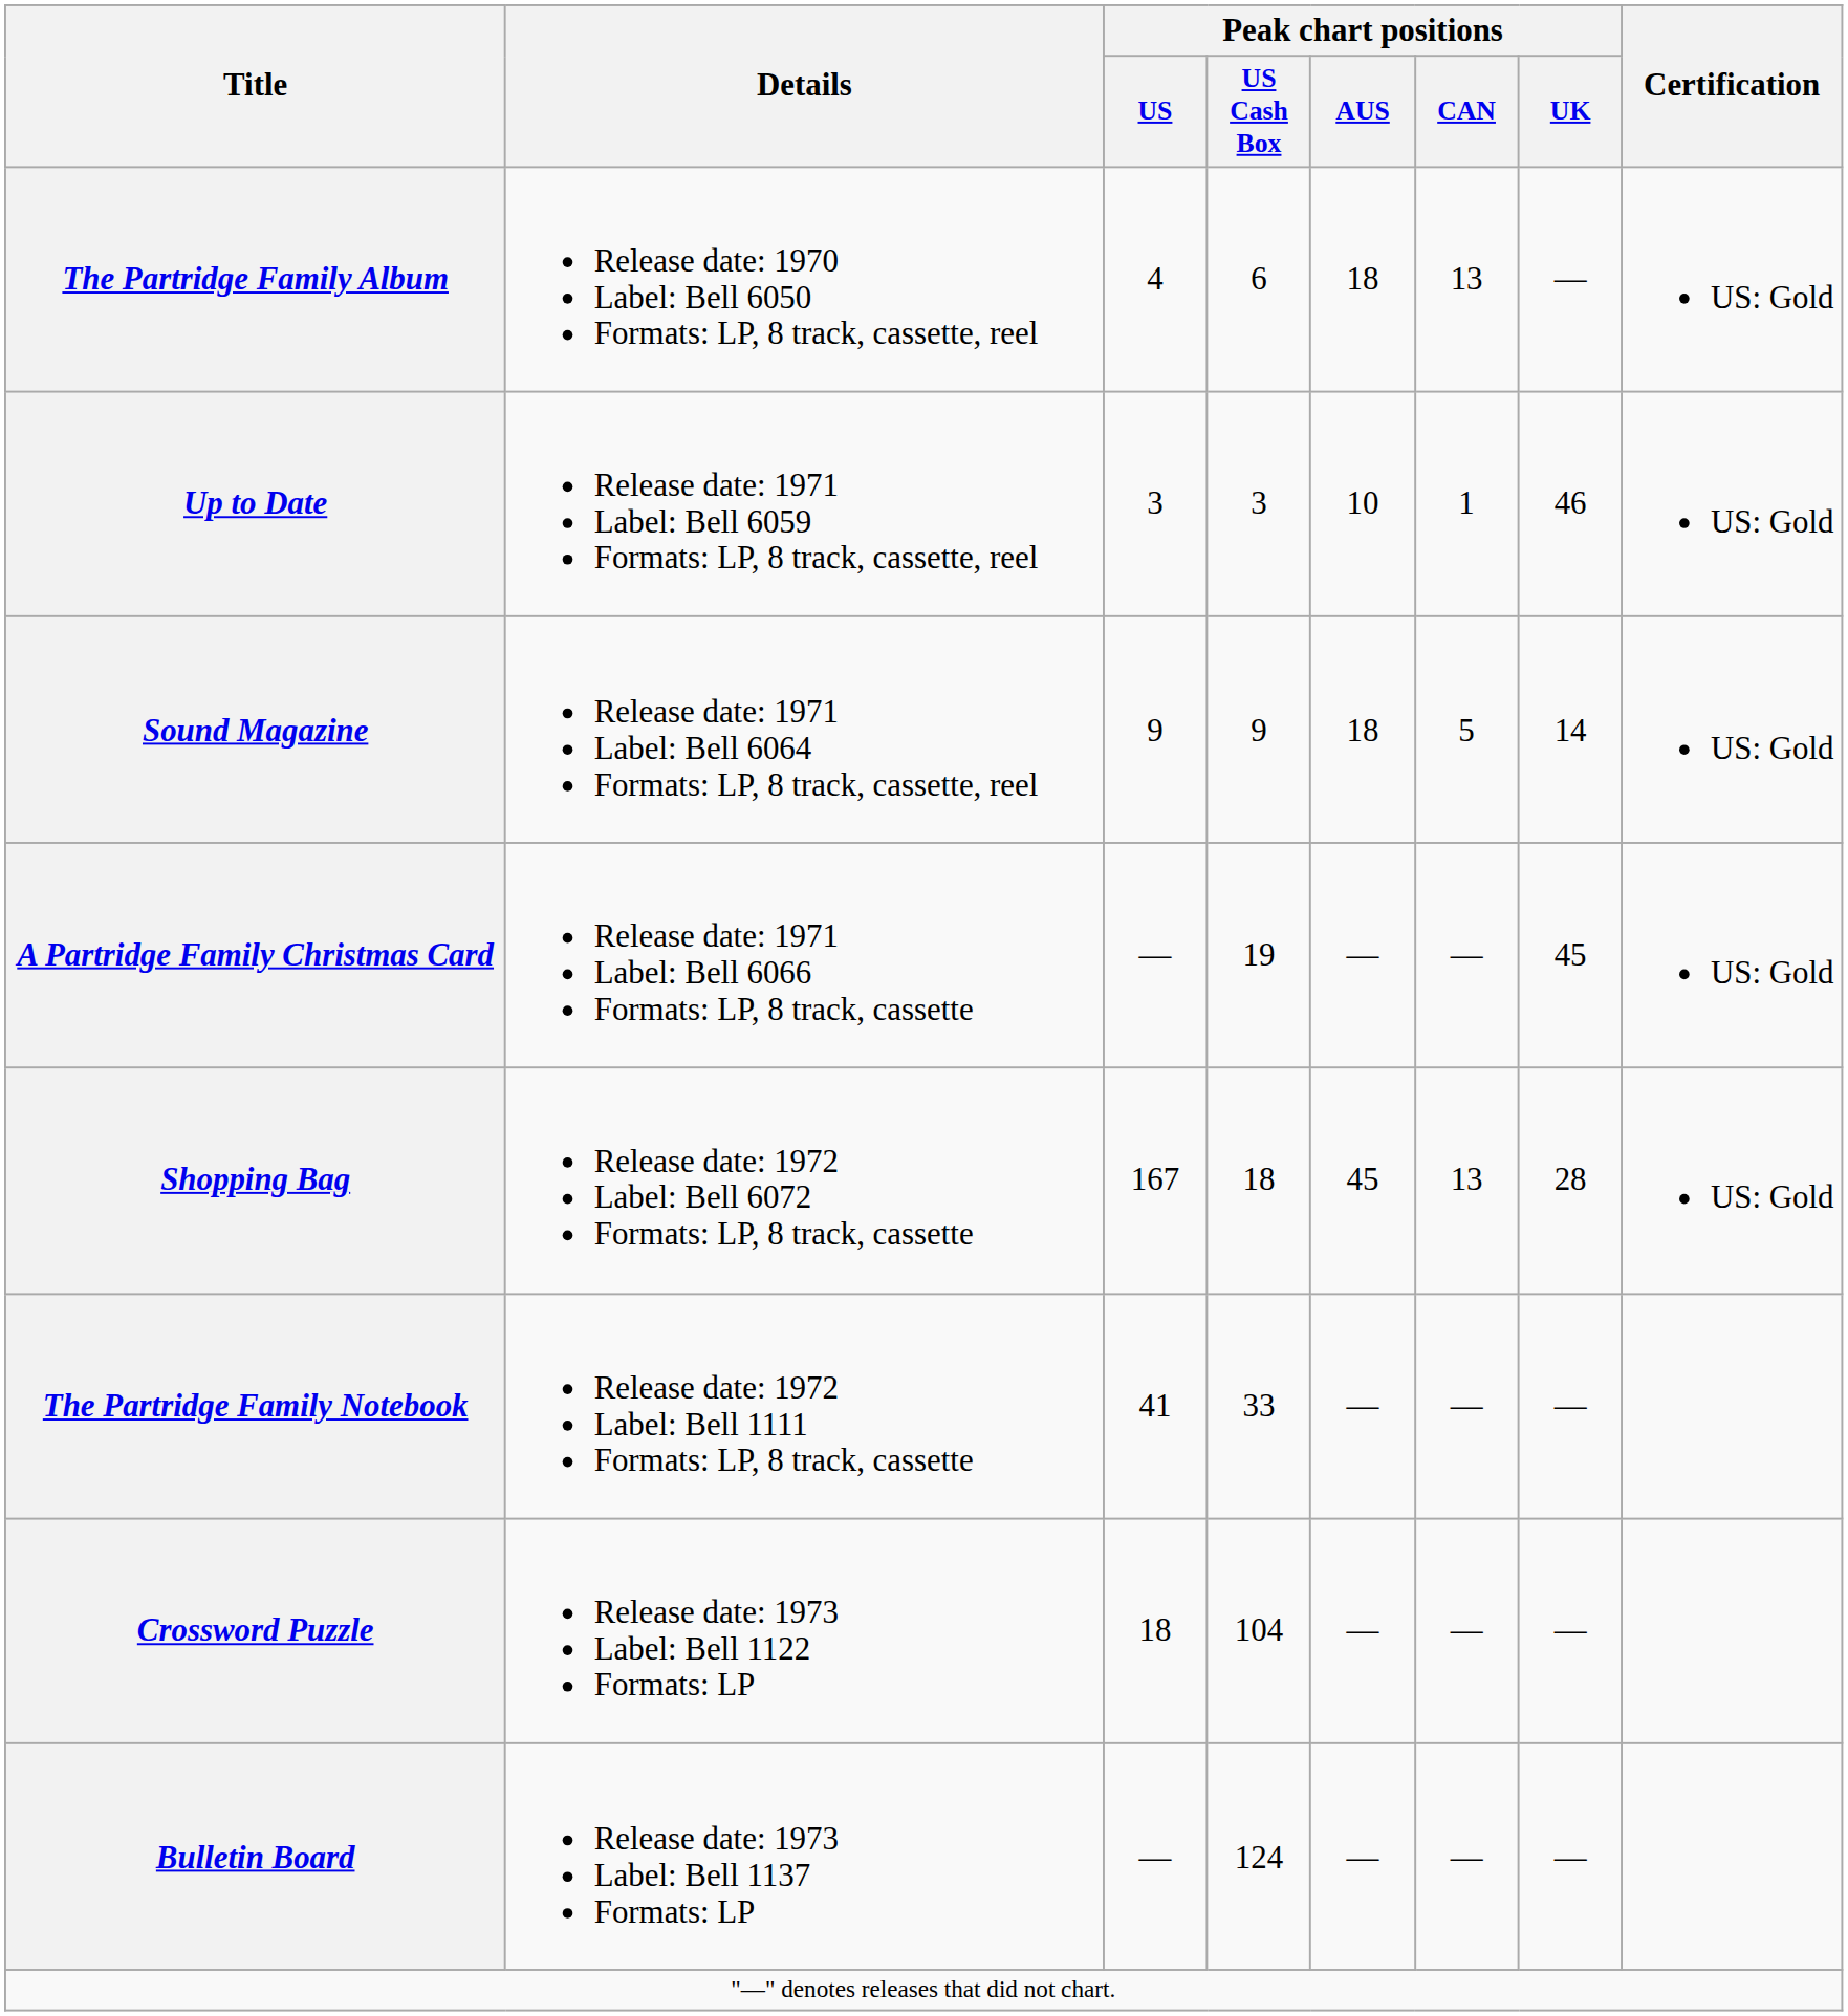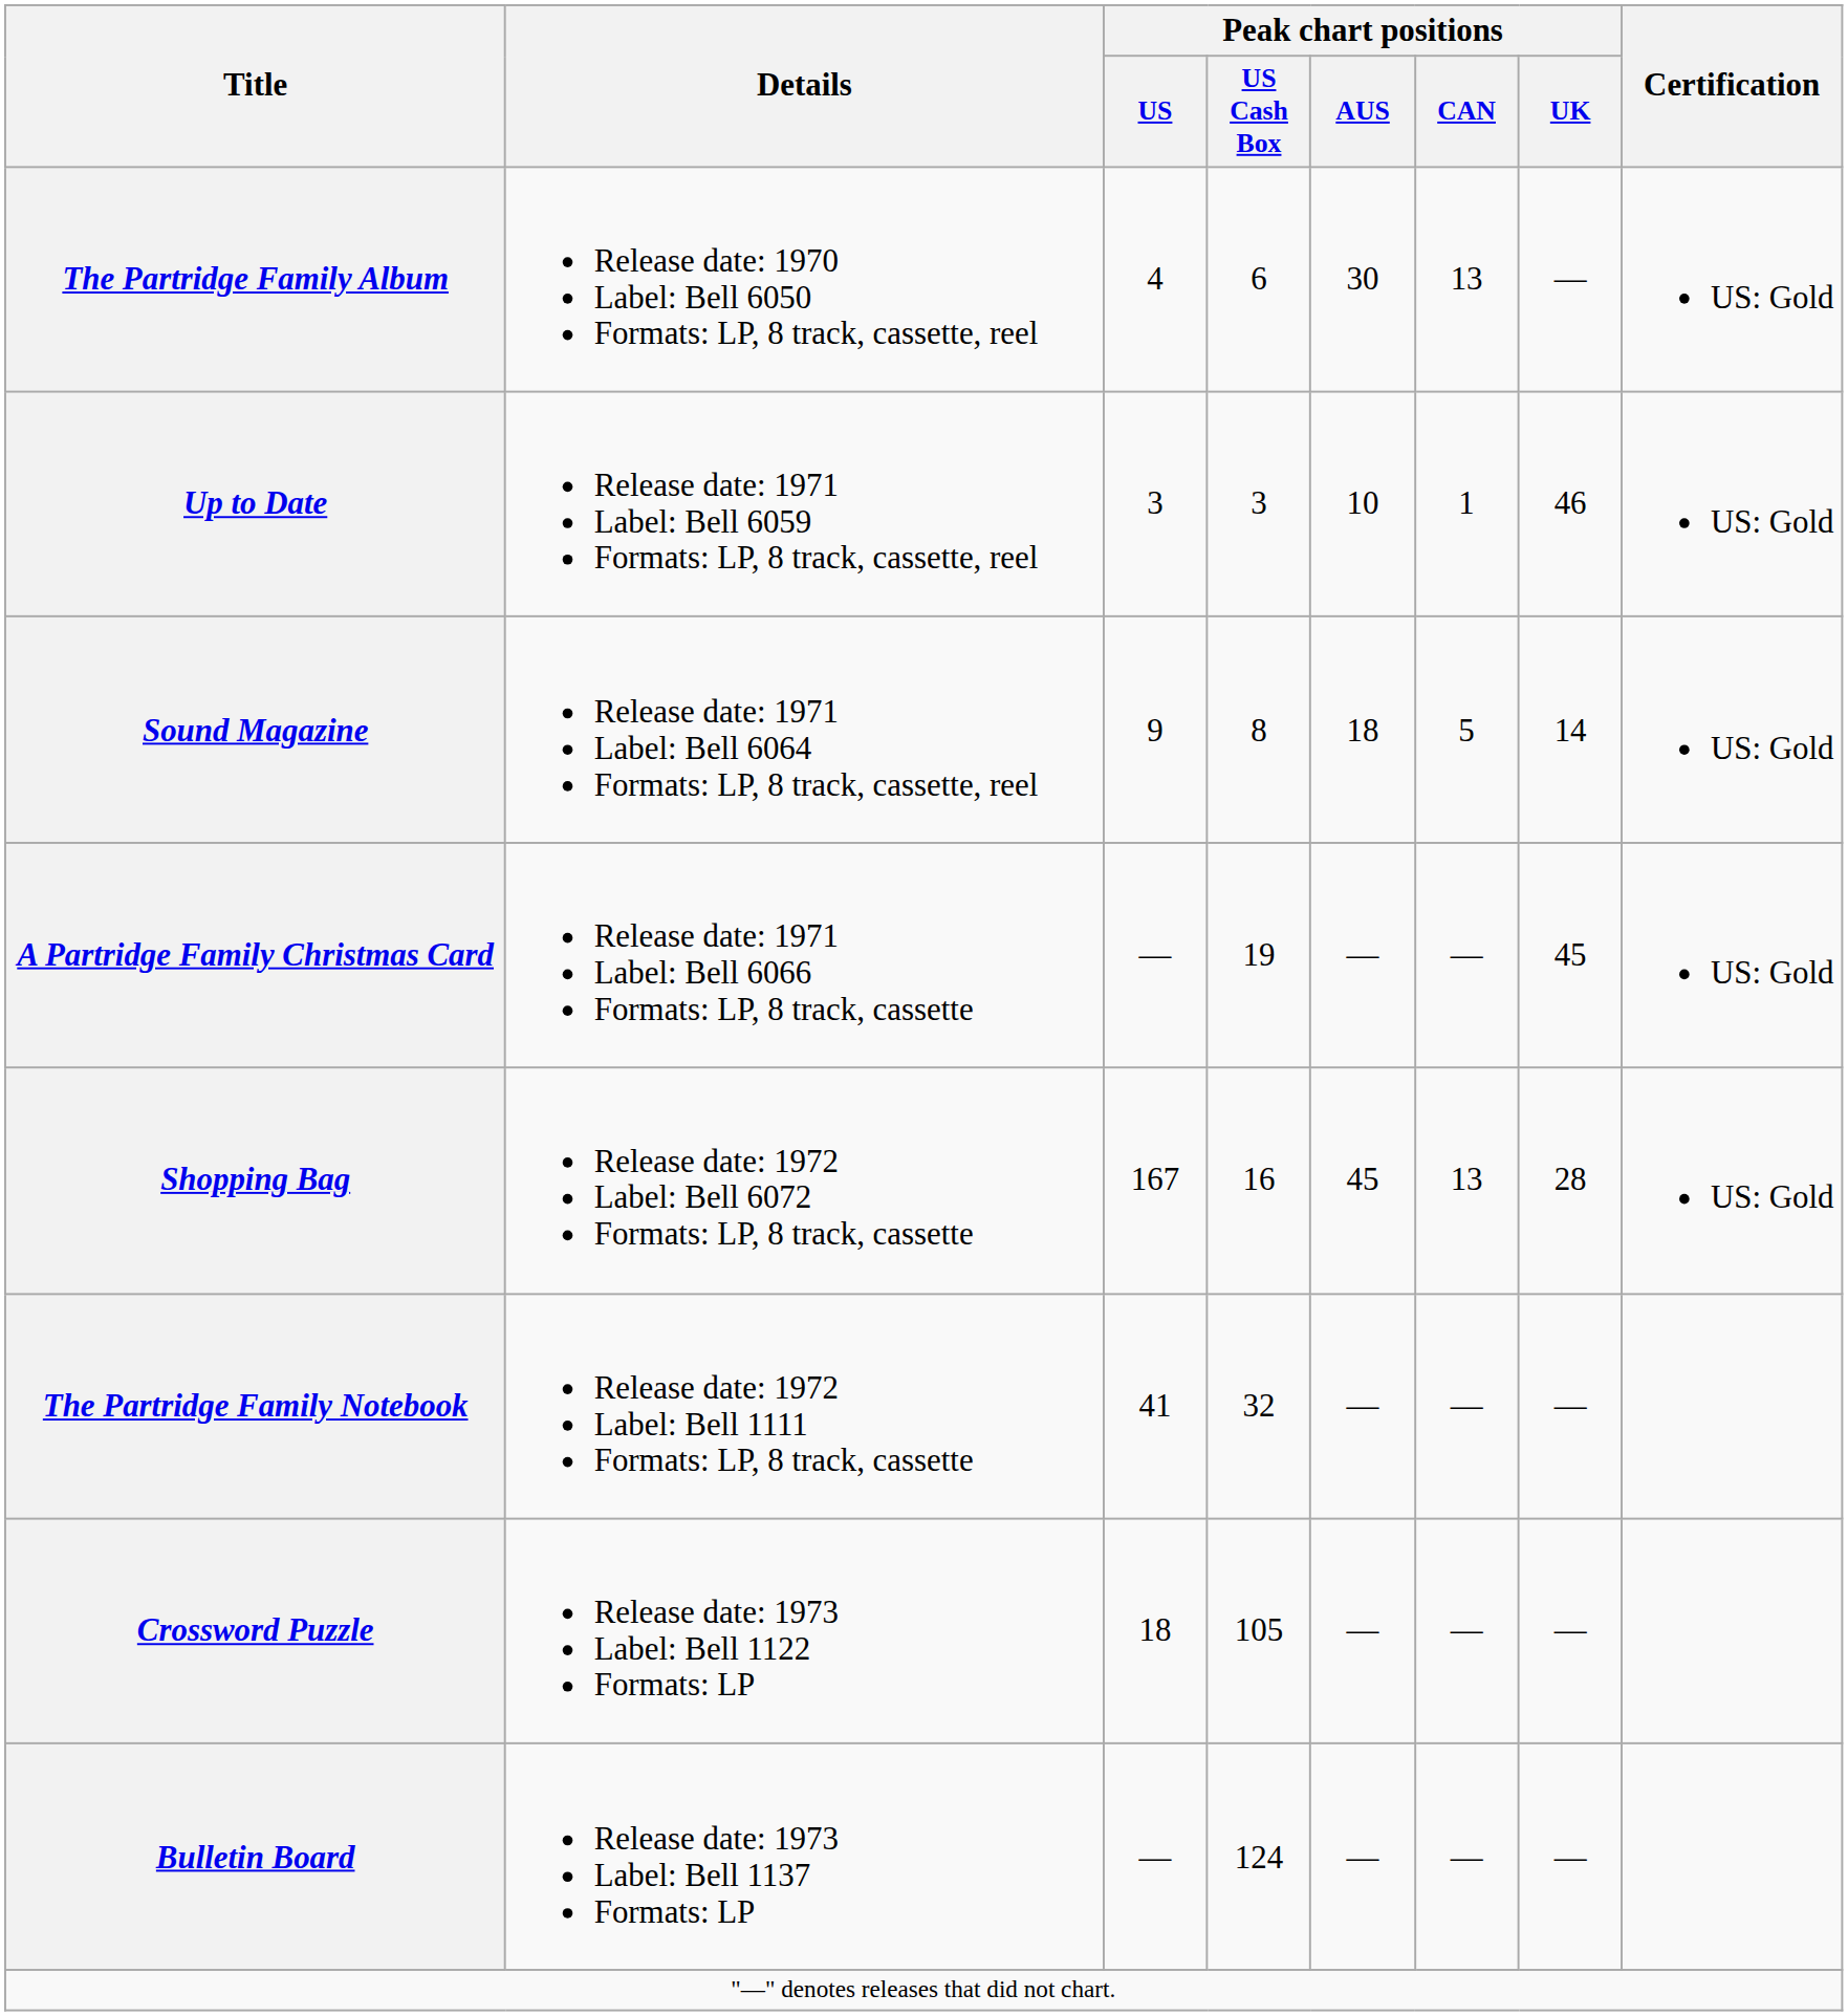 <table class="wikitable plainrowheaders" style="text-align:center;">
 <tr>
 <th style="width:15em;" rowspan="2">Title</th>
 <th style="width:18em;" rowspan="2">Details</th>
 <th colspan="5">Peak chart positions</th>
 <th rowspan="2">Certification</th>
 </tr>
 <tr style="font-size:smaller;">
 <th width="45"><a href='#'>US</a><br></th>
 <th width="45"><a href='#'>US Cash Box</a><br></th>
 <th width="45"><a href='#'>AUS</a><br></th>
 <th width="45"><a href='#'>CAN</a><br></th>
 <th width="45"><a href='#'>UK</a><br></th>
 </tr>
 <tr>
 <th scope="row"><em><a href='#'>The Partridge Family Album</a></em></th>
 <td align="left"><br><ul><li>Release date: 1970</li><li>Label: Bell 6050</li><li>Formats: LP, 8 track, cassette, reel</li></ul></td>
 <td>4</td>
 <td>6</td>
-<td>18</td>
+<td>30</td>
 <td>13</td>
 <td>—</td>
 <td><br><ul><li>US: Gold</li></ul></td>
 </tr>
 <tr>
 <th scope="row"><em><a href='#'>Up to Date</a></em></th>
 <td align="left"><br><ul><li>Release date: 1971</li><li>Label:  Bell 6059</li><li>Formats: LP, 8 track, cassette, reel</li></ul></td>
 <td>3</td>
 <td>3</td>
 <td>10</td>
 <td>1</td>
 <td>46</td>
 <td><br><ul><li>US: Gold</li></ul></td>
 </tr>
 <tr>
 <th scope="row"><em><a href='#'>Sound Magazine</a></em></th>
 <td align="left"><br><ul><li>Release date: 1971</li><li>Label: Bell 6064</li><li>Formats: LP, 8 track, cassette, reel</li></ul></td>
 <td>9</td>
-<td>9</td>
+<td>8</td>
 <td>18</td>
 <td>5</td>
 <td>14</td>
 <td><br><ul><li>US: Gold</li></ul></td>
 </tr>
 <tr>
 <th scope="row"><em><a href='#'>A Partridge Family Christmas Card</a></em></th>
 <td align="left"><br><ul><li>Release date: 1971</li><li>Label: Bell 6066</li><li>Formats: LP, 8 track, cassette</li></ul></td>
 <td>—</td>
 <td>19</td>
 <td>—</td>
 <td>—</td>
 <td>45</td>
 <td><br><ul><li>US: Gold</li></ul></td>
 </tr>
 <tr>
 <th scope="row"><em><a href='#'>Shopping Bag</a></em></th>
 <td align="left"><br><ul><li>Release date: 1972</li><li>Label: Bell 6072</li><li>Formats: LP, 8 track, cassette</li></ul></td>
 <td>167</td>
-<td>18</td>
+<td>16</td>
 <td>45</td>
 <td>13</td>
 <td>28</td>
 <td><br><ul><li>US: Gold</li></ul></td>
 </tr>
 <tr>
 <th scope="row"><em><a href='#'>The Partridge Family Notebook</a></em></th>
 <td align="left"><br><ul><li>Release date: 1972</li><li>Label: Bell 1111</li><li>Formats: LP, 8 track, cassette</li></ul></td>
 <td>41</td>
-<td>33</td>
+<td>32</td>
 <td>—</td>
 <td>—</td>
 <td>—</td>
 <td></td>
 </tr>
 <tr>
 <th scope="row"><em><a href='#'>Crossword Puzzle</a></em></th>
 <td align="left"><br><ul><li>Release date: 1973</li><li>Label: Bell 1122</li><li>Formats: LP</li></ul></td>
 <td>18</td>
-<td>104</td>
+<td>105</td>
 <td>—</td>
 <td>—</td>
 <td>—</td>
 <td></td>
 </tr>
 <tr>
 <th scope="row"><em><a href='#'>Bulletin Board</a></em></th>
 <td align="left"><br><ul><li>Release date: 1973</li><li>Label: Bell 1137</li><li>Formats: LP</li></ul></td>
 <td>—</td>
 <td>124</td>
 <td>—</td>
 <td>—</td>
 <td>—</td>
 <td></td>
 </tr>
 <tr>
 <td colspan="11" style="font-size:9pt">"—" denotes releases that did not chart.</td>
 </tr>
 </table>
